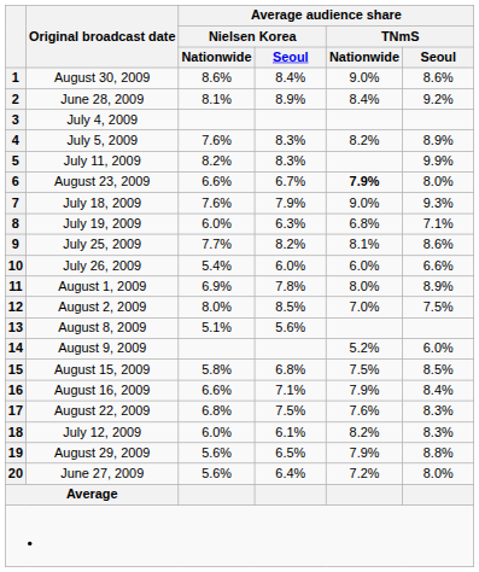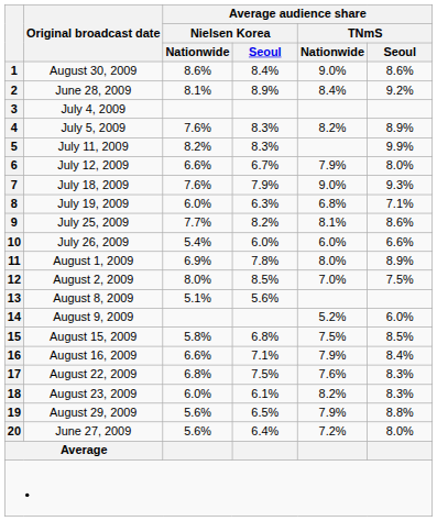 <table class="wikitable" style="text-align:center">
 <tr>
 <th rowspan="3"></th>
 <th rowspan="3">Original broadcast date</th>
 <th colspan="4">Average audience share</th>
 </tr>
 <tr>
 <th colspan="2">Nielsen Korea</th>
 <th colspan="2">TNmS</th>
 </tr>
 <tr>
 <th width="80">Nationwide</th>
 <th width="80"><a href='#'>Seoul</a></th>
 <th width="80">Nationwide</th>
 <th width="80">Seoul</th>
 </tr>
 <tr>
 <th>1</th>
 <td>August 30, 2009</td>
 <td>8.6%</td>
 <td>8.4%</td>
 <td>9.0%</td>
 <td>8.6%</td>
 </tr>
 <tr>
 <th>2</th>
 <td>June 28, 2009</td>
 <td>8.1%</td>
 <td>8.9%</td>
 <td>8.4%</td>
 <td>9.2%</td>
 </tr>
 <tr>
 <th>3</th>
 <td>July 4, 2009</td>
 <td><strong></strong></td>
 <td><strong></strong></td>
 <td><strong></strong></td>
 <td><strong></strong></td>
 </tr>
 <tr>
 <th>4</th>
 <td>July 5, 2009</td>
 <td>7.6%</td>
 <td>8.3%</td>
 <td>8.2%</td>
 <td>8.9%</td>
 </tr>
 <tr>
 <th>5</th>
 <td>July 11, 2009</td>
 <td>8.2%</td>
 <td>8.3%</td>
 <td><strong></strong></td>
 <td>9.9%</td>
 </tr>
 <tr>
 <th>6</th>
-<td>August 23, 2009</td>
+<td>July 12, 2009</td>
 <td>6.6%</td>
 <td>6.7%</td>
-<td><strong>7.9%</strong></td>
+<td>7.9%</td>
 <td>8.0%</td>
 </tr>
 <tr>
 <th>7</th>
 <td>July 18, 2009</td>
 <td>7.6%</td>
 <td>7.9%</td>
 <td>9.0%</td>
 <td>9.3%</td>
 </tr>
 <tr>
 <th>8</th>
 <td>July 19, 2009</td>
 <td>6.0%</td>
 <td>6.3%</td>
 <td>6.8%</td>
 <td>7.1%</td>
 </tr>
 <tr>
 <th>9</th>
 <td>July 25, 2009</td>
 <td>7.7%</td>
 <td>8.2%</td>
 <td>8.1%</td>
 <td>8.6%</td>
 </tr>
 <tr>
 <th>10</th>
 <td>July 26, 2009</td>
 <td>5.4%</td>
 <td>6.0%</td>
 <td>6.0%</td>
 <td>6.6%</td>
 </tr>
 <tr>
 <th>11</th>
 <td>August 1, 2009</td>
 <td>6.9%</td>
 <td>7.8%</td>
 <td>8.0%</td>
 <td>8.9%</td>
 </tr>
 <tr>
 <th>12</th>
 <td>August 2, 2009</td>
 <td>8.0%</td>
 <td>8.5%</td>
 <td>7.0%</td>
 <td>7.5%</td>
 </tr>
 <tr>
 <th>13</th>
 <td>August 8, 2009</td>
 <td>5.1%</td>
 <td>5.6%</td>
 <td><strong></strong></td>
 <td><strong></strong></td>
 </tr>
 <tr>
 <th>14</th>
 <td>August 9, 2009</td>
 <td><strong></strong></td>
 <td><strong></strong></td>
 <td>5.2%</td>
 <td>6.0%</td>
 </tr>
 <tr>
 <th>15</th>
 <td>August 15, 2009</td>
 <td>5.8%</td>
 <td>6.8%</td>
 <td>7.5%</td>
 <td>8.5%</td>
 </tr>
 <tr>
 <th>16</th>
 <td>August 16, 2009</td>
 <td>6.6%</td>
 <td>7.1%</td>
 <td>7.9%</td>
 <td>8.4%</td>
 </tr>
 <tr>
 <th>17</th>
 <td>August 22, 2009</td>
 <td>6.8%</td>
 <td>7.5%</td>
 <td>7.6%</td>
 <td>8.3%</td>
 </tr>
 <tr>
 <th>18</th>
-<td>July 12, 2009</td>
+<td>August 23, 2009</td>
 <td>6.0%</td>
 <td>6.1%</td>
 <td>8.2%</td>
 <td>8.3%</td>
 </tr>
 <tr>
 <th>19</th>
 <td>August 29, 2009</td>
 <td>5.6%</td>
 <td>6.5%</td>
 <td>7.9%</td>
 <td>8.8%</td>
 </tr>
 <tr>
 <th>20</th>
 <td>June 27, 2009</td>
 <td>5.6%</td>
 <td>6.4%</td>
 <td>7.2%</td>
 <td>8.0%</td>
 </tr>
 <tr>
 <th colspan="2">Average</th>
 <th></th>
 <th></th>
 <th></th>
 <th></th>
 </tr>
 <tr>
 <td colspan="6"><br><ul><li></li></ul></td>
 </tr>
 </table>
